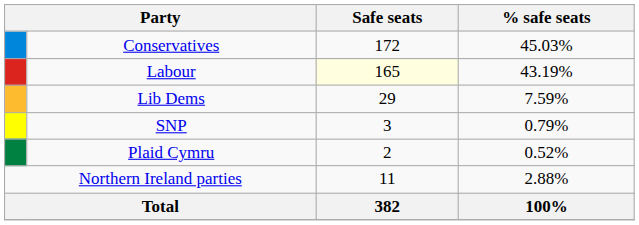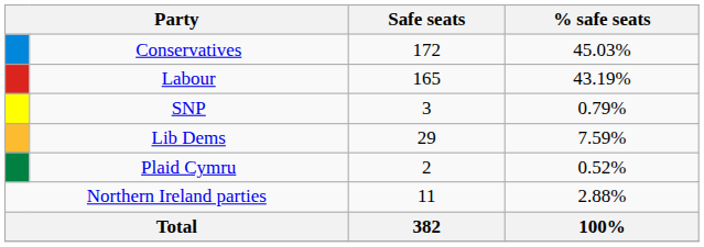 <table class="wikitable sortable" width=30%>
 <tr align="center">
 <th colspan="2">Party</th>
 <th>Safe seats</th>
 <th>% safe seats</th>
 </tr>
 <tr align="center">
 <td style="background-color:#0087DC;"></td>
 <td><a href='#'>Conservatives</a></td>
 <td>172</td>
 <td>45.03%</td>
 </tr>
 <tr align="center">
 <td style="background-color:#DC241F;"></td>
 <td><a href='#'>Labour</a></td>
-<td style="background: lightyellow;">165</td>
+<td>165</td>
 <td>43.19%</td>
+</tr>
+<tr align="center">
+<td style="background-color:#FFFF00;"></td>
+<td><a href='#'>SNP</a></td>
+<td>3</td>
+<td>0.79%</td>
 </tr>
 <tr align="center">
 <td style="background-color:#FDBB30;"></td>
 <td><a href='#'>Lib Dems</a></td>
 <td>29</td>
 <td>7.59%</td>
-</tr>
-<tr align="center">
-<td style="background-color:#FFFF00;"></td>
-<td><a href='#'>SNP</a></td>
-<td>3</td>
-<td>0.79%</td>
 </tr>
 <tr align="center">
 <td style="background-color:#008142;"></td>
 <td><a href='#'>Plaid Cymru</a></td>
 <td>2</td>
 <td>0.52%</td>
 </tr>
 <tr align="center">
 <td colspan="2"><a href='#'>Northern Ireland parties</a></td>
 <td>11</td>
 <td>2.88%</td>
 </tr>
 <tr align="center" class="sortbottom">
 <th colspan="2">Total</th>
 <th>382</th>
 <th>100%</th>
 </tr>
 <tr>
 </tr>
 </table>
